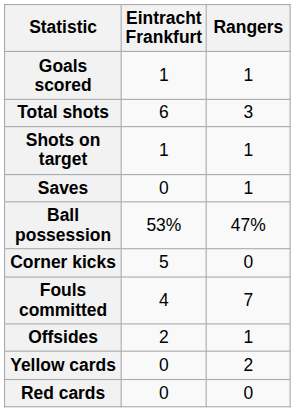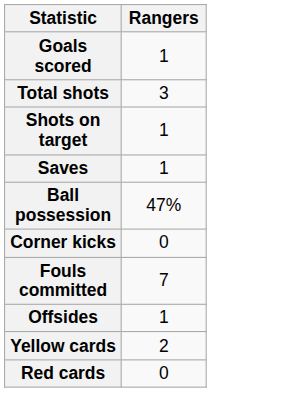 <table class="wikitable plainrowheaders" style="text-align:center">
 <tr>
 <th scope="col" style="width:100px">Statistic</th>
-<th scope="col" style="width:70px">Eintracht Frankfurt</th>
 <th scope="col" style="width:70px">Rangers</th>
 </tr>
 <tr>
 <th scope=row>Goals scored</th>
 <td>1</td>
-<td>1</td>
 </tr>
 <tr>
 <th scope=row>Total shots</th>
-<td>6</td>
 <td>3</td>
 </tr>
 <tr>
 <th scope=row>Shots on target</th>
 <td>1</td>
-<td>1</td>
 </tr>
 <tr>
 <th scope=row>Saves</th>
-<td>0</td>
 <td>1</td>
 </tr>
 <tr>
 <th scope=row>Ball possession</th>
-<td>53%</td>
 <td>47%</td>
 </tr>
 <tr>
 <th scope=row>Corner kicks</th>
-<td>5</td>
 <td>0</td>
 </tr>
 <tr>
 <th scope=row>Fouls committed</th>
-<td>4</td>
 <td>7</td>
 </tr>
 <tr>
 <th scope=row>Offsides</th>
-<td>2</td>
 <td>1</td>
 </tr>
 <tr>
 <th scope=row>Yellow cards</th>
-<td>0</td>
 <td>2</td>
 </tr>
 <tr>
 <th scope=row>Red cards</th>
 <td>0</td>
-<td>0</td>
 </tr>
 </table>
